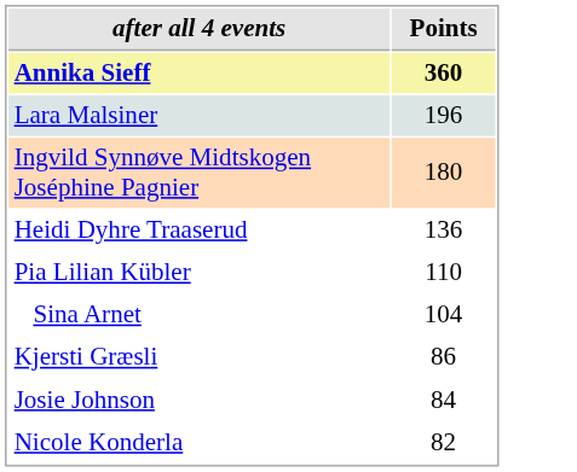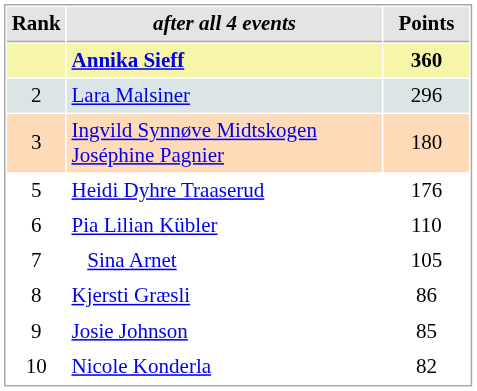 <table cellspacing="1" cellpadding="3" style="border:1px solid #AAAAAA;font-size:86%">
 <tr style="background-color: #E4E4E4;">
+<th style="border-bottom:1px solid #AAAAAA; width: 10px;">Rank</th>
 <th style="border-bottom:1px solid #AAAAAA; width: 200px;"><em>after all 4 events</em></th>
 <th style="border-bottom:1px solid #AAAAAA; width: 50px;">Points</th>
 </tr>
 <tr style="background:#f7f6a8;">
+<td align=center></td>
 <td> <strong><a href='#'>Annika Sieff</a></strong></td>
 <td align=center><strong>360</strong></td>
 </tr>
 <tr style="background:#dce5e5;">
+<td align=center>2</td>
 <td> <a href='#'>Lara Malsiner</a></td>
-<td align=center>196</td>
+<td align=center>296</td>
 </tr>
 <tr style="background:#ffdab9;">
+<td align=center>3</td>
 <td> <a href='#'>Ingvild Synnøve Midtskogen</a><br> <a href='#'>Joséphine Pagnier</a></td>
 <td align=center>180</td>
 </tr>
 <tr>
+<td align=center>5</td>
 <td> <a href='#'>Heidi Dyhre Traaserud</a></td>
-<td align=center>136</td>
+<td align=center>176</td>
 </tr>
 <tr>
+<td align=center>6</td>
 <td> <a href='#'>Pia Lilian Kübler</a></td>
 <td align=center>110</td>
 </tr>
 <tr>
+<td align=center>7</td>
 <td>   <a href='#'>Sina Arnet</a></td>
-<td align=center>104</td>
+<td align=center>105</td>
 </tr>
 <tr>
+<td align=center>8</td>
 <td> <a href='#'>Kjersti Græsli</a></td>
 <td align=center>86</td>
 </tr>
 <tr>
+<td align=center>9</td>
 <td> <a href='#'>Josie Johnson</a></td>
-<td align=center>84</td>
+<td align=center>85</td>
 </tr>
 <tr>
+<td align=center>10</td>
 <td> <a href='#'>Nicole Konderla</a></td>
 <td align=center>82</td>
 </tr>
 </table>
